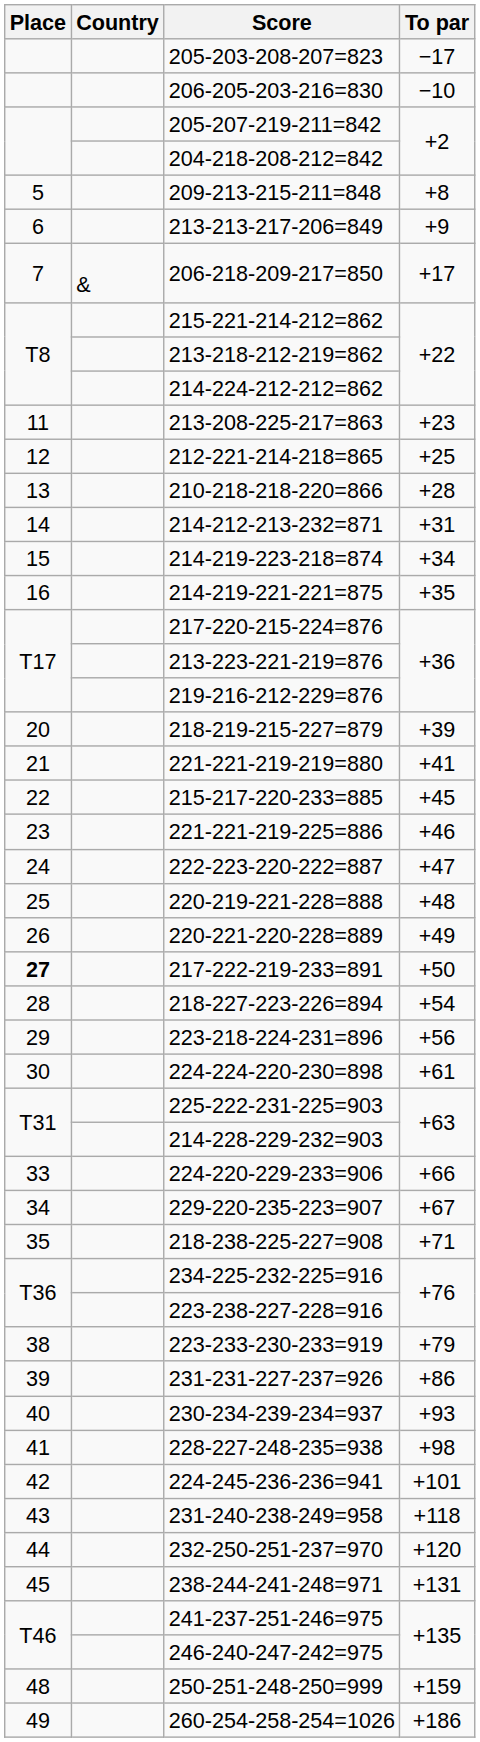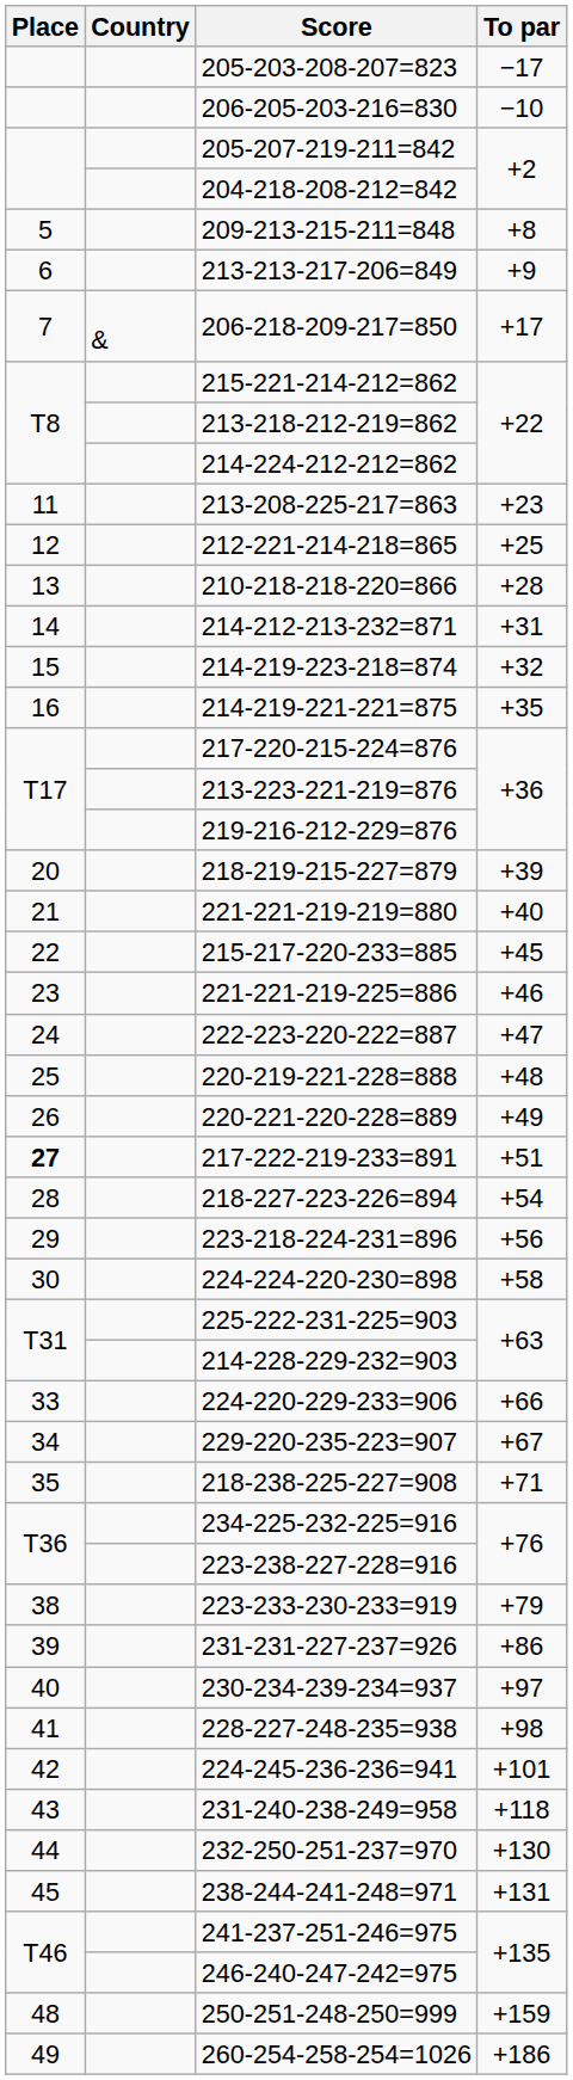 <table class="wikitable" style="font-size:95%;">
 <tr>
 <th>Place</th>
 <th>Country</th>
 <th>Score</th>
 <th>To par</th>
 </tr>
 <tr>
 <td align=center></td>
 <td></td>
 <td>205-203-208-207=823</td>
 <td align=center>−17</td>
 </tr>
 <tr>
 <td align=center></td>
 <td></td>
 <td>206-205-203-216=830</td>
 <td align=center>−10</td>
 </tr>
 <tr>
 <td align=center rowspan=2></td>
 <td></td>
 <td>205-207-219-211=842</td>
 <td align=center rowspan=2>+2</td>
 </tr>
 <tr>
 <td></td>
 <td>204-218-208-212=842</td>
 </tr>
 <tr>
 <td align=center>5</td>
 <td></td>
 <td>209-213-215-211=848</td>
 <td align=center>+8</td>
 </tr>
 <tr>
 <td align=center>6</td>
 <td></td>
 <td>213-213-217-206=849</td>
 <td align=center>+9</td>
 </tr>
 <tr>
 <td align=center>7</td>
 <td><br>& </td>
 <td>206-218-209-217=850</td>
 <td align=center>+17</td>
 </tr>
 <tr>
 <td align=center rowspan=3>T8</td>
 <td></td>
 <td>215-221-214-212=862</td>
 <td align=center rowspan=3>+22</td>
 </tr>
 <tr>
 <td></td>
 <td>213-218-212-219=862</td>
 </tr>
 <tr>
 <td></td>
 <td>214-224-212-212=862</td>
 </tr>
 <tr>
 <td align=center>11</td>
 <td></td>
 <td>213-208-225-217=863</td>
 <td align=center>+23</td>
 </tr>
 <tr>
 <td align=center>12</td>
 <td></td>
 <td>212-221-214-218=865</td>
 <td align=center>+25</td>
 </tr>
 <tr>
 <td align=center>13</td>
 <td></td>
 <td>210-218-218-220=866</td>
 <td align=center>+28</td>
 </tr>
 <tr>
 <td align=center>14</td>
 <td></td>
 <td>214-212-213-232=871</td>
 <td align=center>+31</td>
 </tr>
 <tr>
 <td align=center>15</td>
 <td></td>
 <td>214-219-223-218=874</td>
-<td align=center>+34</td>
+<td align=center>+32</td>
 </tr>
 <tr>
 <td align=center>16</td>
 <td></td>
 <td>214-219-221-221=875</td>
 <td align=center>+35</td>
 </tr>
 <tr>
 <td align=center rowspan=3>T17</td>
 <td></td>
 <td>217-220-215-224=876</td>
 <td align=center rowspan=3>+36</td>
 </tr>
 <tr>
 <td></td>
 <td>213-223-221-219=876</td>
 </tr>
 <tr>
 <td></td>
 <td>219-216-212-229=876</td>
 </tr>
 <tr>
 <td align=center>20</td>
 <td></td>
 <td>218-219-215-227=879</td>
 <td align=center>+39</td>
 </tr>
 <tr>
 <td align=center>21</td>
 <td></td>
 <td>221-221-219-219=880</td>
-<td align=center>+41</td>
+<td align=center>+40</td>
 </tr>
 <tr>
 <td align=center>22</td>
 <td></td>
 <td>215-217-220-233=885</td>
 <td align=center>+45</td>
 </tr>
 <tr>
 <td align=center>23</td>
 <td></td>
 <td>221-221-219-225=886</td>
 <td align=center>+46</td>
 </tr>
 <tr>
 <td align=center>24</td>
 <td></td>
 <td>222-223-220-222=887</td>
 <td align=center>+47</td>
 </tr>
 <tr>
 <td align=center>25</td>
 <td></td>
 <td>220-219-221-228=888</td>
 <td align=center>+48</td>
 </tr>
 <tr>
 <td align=center>26</td>
 <td></td>
 <td>220-221-220-228=889</td>
 <td align=center>+49</td>
 </tr>
 <tr>
 <td align=center><strong>27</strong></td>
 <td></td>
 <td>217-222-219-233=891</td>
-<td align=center>+50</td>
+<td align=center>+51</td>
 </tr>
 <tr>
 <td align=center>28</td>
 <td></td>
 <td>218-227-223-226=894</td>
 <td align=center>+54</td>
 </tr>
 <tr>
 <td align=center>29</td>
 <td></td>
 <td>223-218-224-231=896</td>
 <td align=center>+56</td>
 </tr>
 <tr>
 <td align=center>30</td>
 <td></td>
 <td>224-224-220-230=898</td>
-<td align=center>+61</td>
+<td align=center>+58</td>
 </tr>
 <tr>
 <td align=center rowspan=2>T31</td>
 <td></td>
 <td>225-222-231-225=903</td>
 <td align=center rowspan=2>+63</td>
 </tr>
 <tr>
 <td></td>
 <td>214-228-229-232=903</td>
 </tr>
 <tr>
 <td align=center>33</td>
 <td></td>
 <td>224-220-229-233=906</td>
 <td align=center>+66</td>
 </tr>
 <tr>
 <td align=center>34</td>
 <td></td>
 <td>229-220-235-223=907</td>
 <td align=center>+67</td>
 </tr>
 <tr>
 <td align=center>35</td>
 <td></td>
 <td>218-238-225-227=908</td>
 <td align=center>+71</td>
 </tr>
 <tr>
 <td align=center rowspan=2>T36</td>
 <td></td>
 <td>234-225-232-225=916</td>
 <td align=center rowspan=2>+76</td>
 </tr>
 <tr>
 <td></td>
 <td>223-238-227-228=916</td>
 </tr>
 <tr>
 <td align=center>38</td>
 <td></td>
 <td>223-233-230-233=919</td>
 <td align=center>+79</td>
 </tr>
 <tr>
 <td align=center>39</td>
 <td></td>
 <td>231-231-227-237=926</td>
 <td align=center>+86</td>
 </tr>
 <tr>
 <td align=center>40</td>
 <td></td>
 <td>230-234-239-234=937</td>
-<td align=center>+93</td>
+<td align=center>+97</td>
 </tr>
 <tr>
 <td align=center>41</td>
 <td></td>
 <td>228-227-248-235=938</td>
 <td align=center>+98</td>
 </tr>
 <tr>
 <td align=center>42</td>
 <td></td>
 <td>224-245-236-236=941</td>
 <td align=center>+101</td>
 </tr>
 <tr>
 <td align=center>43</td>
 <td></td>
 <td>231-240-238-249=958</td>
 <td align=center>+118</td>
 </tr>
 <tr>
 <td align=center>44</td>
 <td></td>
 <td>232-250-251-237=970</td>
-<td align=center>+120</td>
+<td align=center>+130</td>
 </tr>
 <tr>
 <td align=center>45</td>
 <td></td>
 <td>238-244-241-248=971</td>
 <td align=center>+131</td>
 </tr>
 <tr>
 <td align=center rowspan=2>T46</td>
 <td></td>
 <td>241-237-251-246=975</td>
 <td align=center rowspan=2>+135</td>
 </tr>
 <tr>
 <td></td>
 <td>246-240-247-242=975</td>
 </tr>
 <tr>
 <td align=center>48</td>
 <td></td>
 <td>250-251-248-250=999</td>
 <td align=center>+159</td>
 </tr>
 <tr>
 <td align=center>49</td>
 <td></td>
 <td>260-254-258-254=1026</td>
 <td align=center>+186</td>
 </tr>
 </table>
